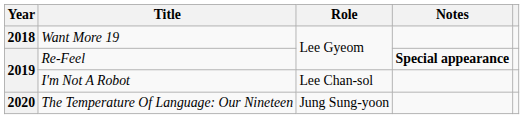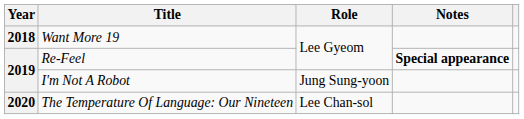 <table class="wikitable plainrowheaders sortable">
 <tr>
 <th scope="col">Year</th>
 <th scope="col">Title</th>
 <th scope="col">Role</th>
 <th scope="col">Notes</th>
 <th scope="col" class="unsortable"></th>
 </tr>
 <tr>
 <th scope="row">2018</th>
 <td><em>Want More 19</em></td>
 <td rowspan="2">Lee Gyeom</td>
 <td></td>
 <td style="text-align:center"></td>
 </tr>
 <tr>
 <th scope="row" rowspan="2">2019</th>
 <td><em>Re-Feel</em></td>
 <td><strong>Special appearance</strong></td>
 <td style="text-align:center"></td>
 </tr>
 <tr>
 <td><em>I'm Not A Robot</em></td>
-<td>Lee Chan-sol</td>
+<td>Jung Sung-yoon</td>
 <td></td>
 <td style="text-align:center"></td>
 </tr>
 <tr>
 <th scope="row">2020</th>
 <td><em>The Temperature Of Language: Our Nineteen</em></td>
-<td>Jung Sung-yoon</td>
+<td>Lee Chan-sol</td>
 <td></td>
 <td style="text-align:center"></td>
 </tr>
 </table>
